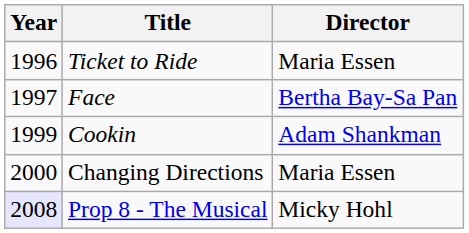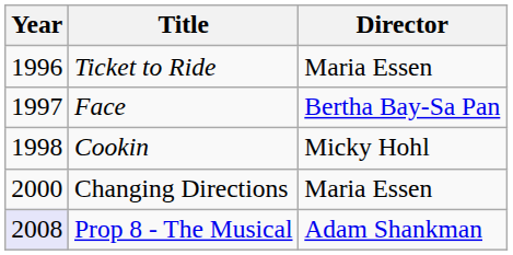 <table class="wikitable">
 <tr>
 <th>Year</th>
 <th>Title</th>
 <th>Director</th>
 </tr>
 <tr>
 <td>1996</td>
 <td><em>Ticket to Ride</em></td>
 <td>Maria Essen</td>
 </tr>
 <tr>
 <td>1997</td>
 <td><em>Face</em></td>
 <td><a href='#'>Bertha Bay-Sa Pan</a></td>
 </tr>
 <tr>
-<td>1999</td>
+<td>1998</td>
 <td><em>Cookin<strong></td>
-<td><a href='#'>Adam Shankman</a></td>
+<td>Micky Hohl</td>
 </tr>
 <tr>
 <td>2000</td>
 <td></em>Changing Directions<em></td>
 <td>Maria Essen</td>
 </tr>
 <tr>
 <td style="background: lavender;">2008</td>
 <td></em><a href='#'>Prop 8 - The Musical</a><em></td>
-<td>Micky Hohl</td>
+<td><a href='#'>Adam Shankman</a></td>
 </tr>
 </table>
